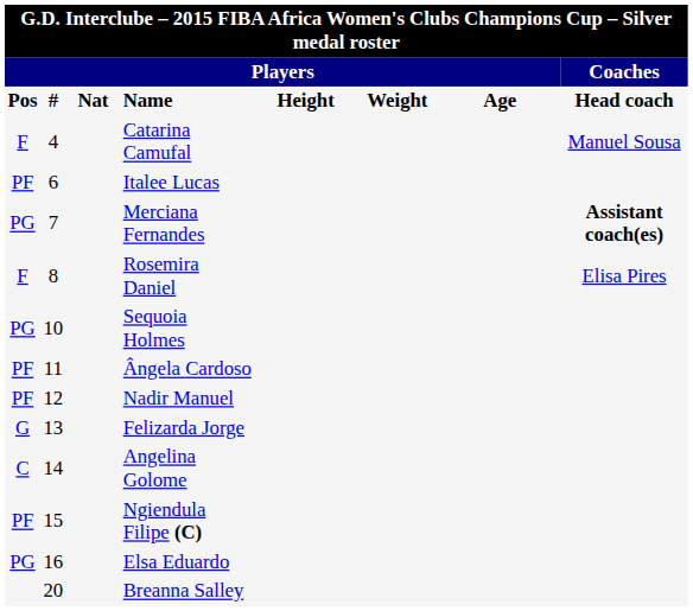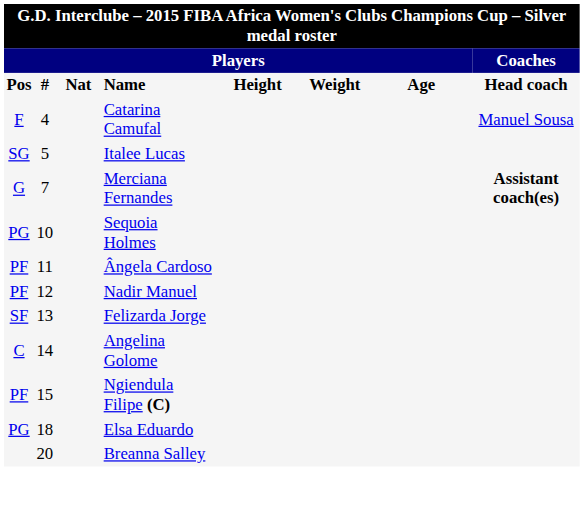 <table border=0 cellpadding=2 cellspacing=0  |- bgcolor=#f5f5f5 style="text-align:center; font-size:85%;" width=75%>
 <tr>
 <td colspan="8" style="background: black; color: white"><strong>G.D. Interclube – 2015 FIBA Africa Women's Clubs Champions Cup – Silver medal roster</strong></td>
 </tr>
 <tr>
 <td colspan="7" style="background: #000080; color: white"><strong>Players</strong></td>
 <td style="background: #000080; color: white"><strong>Coaches</strong></td>
 </tr>
 <tr style="background=#f5f5f5; color: black">
 <th width=5px>Pos</th>
 <th width=5px>#</th>
 <th width=50px>Nat</th>
 <th width=135px align=left>Name</th>
 <th width=100px>Height</th>
 <th width=70px>Weight</th>
 <th width=160px>Age</th>
 <th width=125px>Head coach</th>
 </tr>
 <tr>
 <td><a href='#'>F</a></td>
 <td>4</td>
 <td></td>
 <td align=left><a href='#'>Catarina Camufal</a></td>
 <td><span></span></td>
 <td></td>
 <td><span></span></td>
 <td> <a href='#'>Manuel Sousa</a></td>
 </tr>
 <tr>
-<td><a href='#'>PF</a></td>
-<td>6</td>
+<td><a href='#'>SG</a></td>
+<td>5</td>
 <td></td>
 <td align=left><a href='#'>Italee Lucas</a></td>
 <td><span></span></td>
 <td></td>
 <td><span></span></td>
 </tr>
 <tr>
-<td><a href='#'>PG</a></td>
+<td><a href='#'>G</a></td>
 <td>7</td>
 <td></td>
 <td align=left><a href='#'>Merciana Fernandes</a></td>
 <td><span></span></td>
 <td></td>
 <td><span></span></td>
 <td><strong>Assistant coach(es)</strong></td>
-</tr>
-<tr>
-<td><a href='#'>F</a></td>
-<td>8</td>
-<td></td>
-<td align=left><a href='#'>Rosemira Daniel</a></td>
-<td><span></span></td>
-<td></td>
-<td><span></span></td>
-<td> <a href='#'>Elisa Pires</a></td>
 </tr>
 <tr>
 <td><a href='#'>PG</a></td>
 <td>10</td>
 <td></td>
 <td align=left><a href='#'>Sequoia Holmes</a></td>
 <td><span></span></td>
 <td><span></span></td>
 <td><span></span></td>
 </tr>
 <tr>
 <td><a href='#'>PF</a></td>
 <td>11</td>
 <td></td>
 <td align=left><a href='#'>Ângela Cardoso</a></td>
 <td><span></span></td>
 <td></td>
 <td><span></span></td>
 </tr>
 <tr>
 <td><a href='#'>PF</a></td>
 <td>12</td>
 <td></td>
 <td align=left><a href='#'>Nadir Manuel</a></td>
 <td><span></span></td>
 <td><span></span></td>
 <td><span></span></td>
 </tr>
 <tr>
-<td><a href='#'>G</a></td>
+<td><a href='#'>SF</a></td>
 <td>13</td>
 <td></td>
 <td align=left><a href='#'>Felizarda Jorge</a></td>
 <td><span></span></td>
 <td><span></span></td>
 <td><span></span></td>
 </tr>
 <tr>
 <td><a href='#'>C</a></td>
 <td>14</td>
 <td></td>
 <td align=left><a href='#'>Angelina Golome</a></td>
 <td><span></span></td>
 <td></td>
 <td><span></span></td>
 </tr>
 <tr>
 <td><a href='#'>PF</a></td>
 <td>15</td>
 <td></td>
 <td align=left><a href='#'>Ngiendula Filipe</a> <strong>(C)</strong></td>
 <td><span></span></td>
 <td><span></span></td>
 <td><span></span></td>
 </tr>
 <tr>
 <td><a href='#'>PG</a></td>
-<td>16</td>
+<td>18</td>
 <td></td>
 <td align=left><a href='#'>Elsa Eduardo</a></td>
 <td><span></span></td>
 <td></td>
 <td><span></span></td>
 </tr>
 <tr>
 <td></td>
 <td>20</td>
 <td></td>
 <td align=left><a href='#'>Breanna Salley</a></td>
 <td><span></span></td>
 <td></td>
 <td><span></span></td>
 </tr>
 </table>
